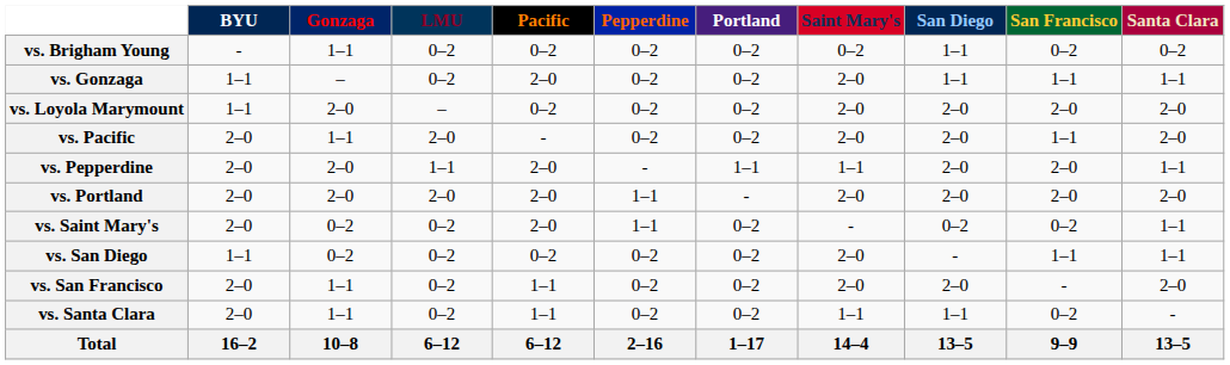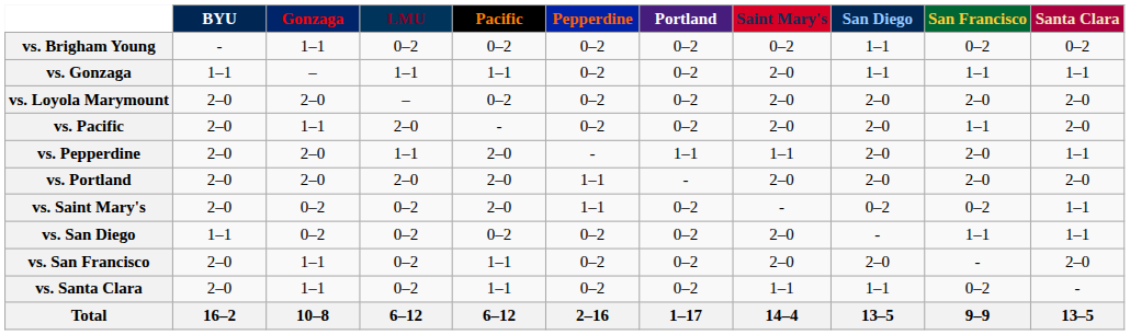 <table class="wikitable" style="white-space:nowrap;font-size:90%;">
 <tr>
 <th colspan=1 style="background:white; border-top-style:hidden; border-left-style:hidden;"   width=75> </th>
 <th style="background:#002654; color:#FFFFFF;"  width=75>BYU</th>
 <th style="background:#002469; color:#FF0000;"  width=75>Gonzaga</th>
 <th style="background:#00345B; color:#8E0028;"  width=75>LMU</th>
 <th style="background:#000000; color:#FF7F00;"  width=75>Pacific</th>
 <th style="background:#0021A5; color:#FF6200;"  width=75>Pepperdine</th>
 <th style="background:#461D7C; color:#FFFFFF;"  width=75>Portland</th>
 <th style="background:#D80024; color:#06315B;"  width=75>Saint Mary's</th>
 <th style="background:#002654; color:#97CAFF;"  width=75>San Diego</th>
 <th style="background:#006633; color:#FFCC33;"  width=75>San Francisco</th>
 <th style="background:#AA003D; color:#F0E8C4;"  width=75>Santa Clara</th>
 </tr>
 <tr style="text-align:center;">
 <th>vs. Brigham Young</th>
 <td>-</td>
 <td>1–1</td>
 <td>0–2</td>
 <td>0–2</td>
 <td>0–2</td>
 <td>0–2</td>
 <td>0–2</td>
 <td>1–1</td>
 <td>0–2</td>
 <td>0–2</td>
 </tr>
 <tr style="text-align:center;">
 <th>vs. Gonzaga</th>
 <td>1–1</td>
 <td>–</td>
-<td>0–2</td>
-<td>2–0</td>
+<td>1–1</td>
+<td>1–1</td>
 <td>0–2</td>
 <td>0–2</td>
 <td>2–0</td>
 <td>1–1</td>
 <td>1–1</td>
 <td>1–1</td>
 </tr>
 <tr style="text-align:center;">
 <th>vs. Loyola Marymount</th>
-<td>1–1</td>
+<td>2–0</td>
 <td>2–0</td>
 <td>–</td>
 <td>0–2</td>
 <td>0–2</td>
 <td>0–2</td>
 <td>2–0</td>
 <td>2–0</td>
 <td>2–0</td>
 <td>2–0</td>
 </tr>
 <tr style="text-align:center;">
 <th>vs. Pacific</th>
 <td>2–0</td>
 <td>1–1</td>
 <td>2–0</td>
 <td>-</td>
 <td>0–2</td>
 <td>0–2</td>
 <td>2–0</td>
 <td>2–0</td>
 <td>1–1</td>
 <td>2–0</td>
 </tr>
 <tr style="text-align:center;">
 <th>vs. Pepperdine</th>
 <td>2–0</td>
 <td>2–0</td>
 <td>1–1</td>
 <td>2–0</td>
 <td>-</td>
 <td>1–1</td>
 <td>1–1</td>
 <td>2–0</td>
 <td>2–0</td>
 <td>1–1</td>
 </tr>
 <tr style="text-align:center;">
 <th>vs. Portland</th>
 <td>2–0</td>
 <td>2–0</td>
 <td>2–0</td>
 <td>2–0</td>
 <td>1–1</td>
 <td>-</td>
 <td>2–0</td>
 <td>2–0</td>
 <td>2–0</td>
 <td>2–0</td>
 </tr>
 <tr style="text-align:center;">
 <th>vs. Saint Mary's</th>
 <td>2–0</td>
 <td>0–2</td>
 <td>0–2</td>
 <td>2–0</td>
 <td>1–1</td>
 <td>0–2</td>
 <td>-</td>
 <td>0–2</td>
 <td>0–2</td>
 <td>1–1</td>
 </tr>
 <tr style="text-align:center;">
 <th>vs. San Diego</th>
 <td>1–1</td>
 <td>0–2</td>
 <td>0–2</td>
 <td>0–2</td>
 <td>0–2</td>
 <td>0–2</td>
 <td>2–0</td>
 <td>-</td>
 <td>1–1</td>
 <td>1–1</td>
 </tr>
 <tr style="text-align:center;">
 <th>vs. San Francisco</th>
 <td>2–0</td>
 <td>1–1</td>
 <td>0–2</td>
 <td>1–1</td>
 <td>0–2</td>
 <td>0–2</td>
 <td>2–0</td>
 <td>2–0</td>
 <td>-</td>
 <td>2–0</td>
 </tr>
 <tr style="text-align:center;">
 <th>vs. Santa Clara</th>
 <td>2–0</td>
 <td>1–1</td>
 <td>0–2</td>
 <td>1–1</td>
 <td>0–2</td>
 <td>0–2</td>
 <td>1–1</td>
 <td>1–1</td>
 <td>0–2</td>
 <td>-<br></td>
 </tr>
 <tr style="text-align:center;">
 <th>Total</th>
 <th>16–2</th>
 <th>10–8</th>
 <th>6–12</th>
 <th>6–12</th>
 <th>2–16</th>
 <th>1–17</th>
 <th>14–4</th>
 <th>13–5</th>
 <th>9–9</th>
 <th>13–5</th>
 </tr>
 </table>
